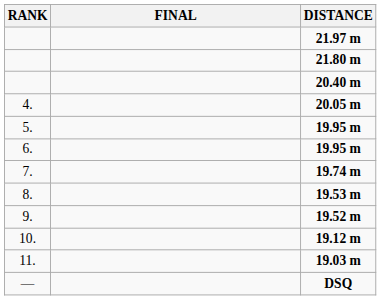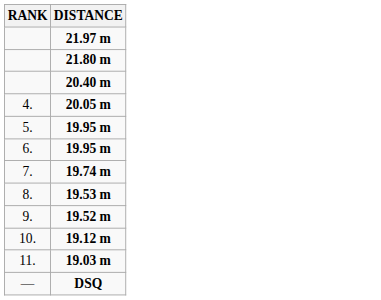 <table class="wikitable" style="border-collapse: collapse; font-size: 90%;">
 <tr>
 <th>RANK</th>
-<th align="center" style="width: 18em">FINAL</th>
 <th>DISTANCE</th>
 </tr>
 <tr>
 <td align="center"></td>
-<td></td>
 <td align="center"><strong>21.97 m</strong></td>
 </tr>
 <tr>
 <td align="center"></td>
-<td></td>
 <td align="center"><strong>21.80 m</strong></td>
 </tr>
 <tr>
 <td align="center"></td>
-<td></td>
 <td align="center"><strong>20.40 m</strong></td>
 </tr>
 <tr>
 <td align="center">4.</td>
-<td></td>
 <td align="center"><strong>20.05 m</strong></td>
 </tr>
 <tr>
 <td align="center">5.</td>
-<td></td>
 <td align="center"><strong>19.95 m</strong></td>
 </tr>
 <tr>
 <td align="center">6.</td>
-<td></td>
 <td align="center"><strong>19.95 m</strong></td>
 </tr>
 <tr>
 <td align="center">7.</td>
-<td></td>
 <td align="center"><strong>19.74 m</strong></td>
 </tr>
 <tr>
 <td align="center">8.</td>
-<td></td>
 <td align="center"><strong>19.53 m</strong></td>
 </tr>
 <tr>
 <td align="center">9.</td>
-<td></td>
 <td align="center"><strong>19.52 m</strong></td>
 </tr>
 <tr>
 <td align="center">10.</td>
-<td></td>
 <td align="center"><strong>19.12 m</strong></td>
 </tr>
 <tr>
 <td align="center">11.</td>
-<td></td>
 <td align="center"><strong>19.03 m</strong></td>
 </tr>
 <tr>
 <td align="center">—</td>
-<td></td>
 <td align="center"><strong>DSQ</strong></td>
 </tr>
 </table>
